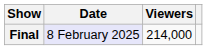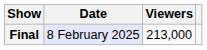 <table class="wikitable plainrowheaders sortable" style="text-align:center">
 <tr>
 <th scope="col">Show</th>
 <th scope="col">Date</th>
 <th scope="col">Viewers</th>
 <th scope="col" class="unsortable"></th>
 </tr>
 <tr>
 <th scope="row">Final</th>
 <td style="background: lavender;">8 February 2025</td>
-<td>214,000</td>
+<td>213,000</td>
 <td></td>
 </tr>
 </table>
